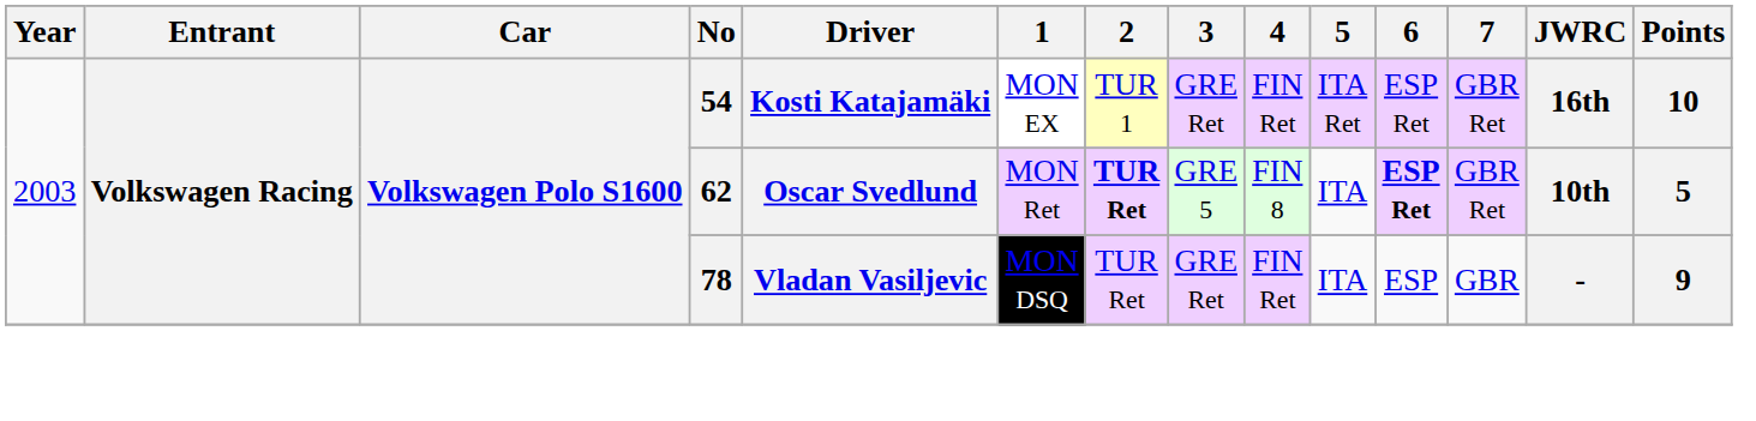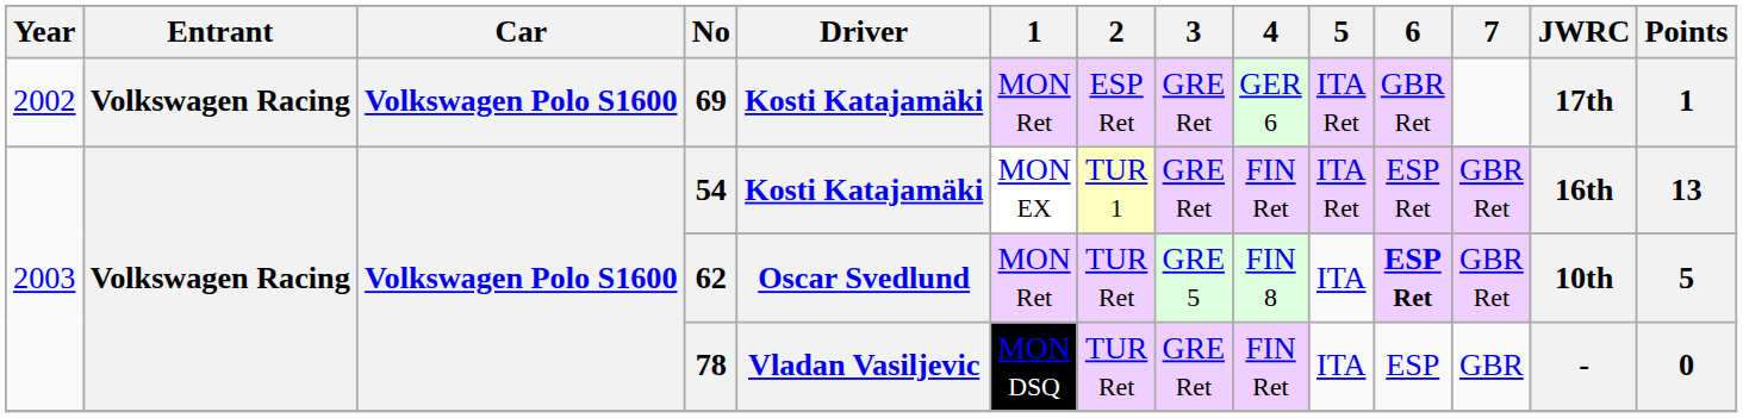 <table class="wikitable" style="text-align:center; font-size:90%">
 <tr>
 <th>Year</th>
 <th>Entrant</th>
 <th>Car</th>
 <th>No</th>
 <th>Driver</th>
 <th>1</th>
 <th>2</th>
 <th>3</th>
 <th>4</th>
 <th>5</th>
 <th>6</th>
 <th>7</th>
 <th>JWRC</th>
 <th>Points</th>
 </tr>
 <tr>
+<td><a href='#'>2002</a></td>
+<th>Volkswagen Racing</th>
+<th><a href='#'>Volkswagen Polo S1600</a></th>
+<th>69</th>
+<th> <a href='#'>Kosti Katajamäki</a></th>
+<td style="background:#EFCFFF;"><a href='#'>MON</a><br><small>Ret</small></td>
+<td style="background:#EFCFFF;"><a href='#'>ESP</a><br><small>Ret</small></td>
+<td style="background:#EFCFFF;"><a href='#'>GRE</a><br><small>Ret</small></td>
+<td style="background:#DFFFDF;"><a href='#'>GER</a><br><small>6</small></td>
+<td style="background:#EFCFFF;"><a href='#'>ITA</a><br><small>Ret</small></td>
+<td style="background:#EFCFFF;"><a href='#'>GBR</a><br><small>Ret</small></td>
+<td></td>
+<th>17th</th>
+<th>1</th>
+</tr>
+<tr>
 <td rowspan="3"><a href='#'>2003</a></td>
 <th rowspan="3">Volkswagen Racing</th>
 <th rowspan="3"><a href='#'>Volkswagen Polo S1600</a></th>
 <th>54</th>
 <th> <a href='#'>Kosti Katajamäki</a></th>
 <td style="background:#FFFFFF;"><a href='#'>MON</a><br><small>EX</small></td>
 <td style="background:#FFFFBF;"><a href='#'>TUR</a><br><small>1</small></td>
 <td style="background:#EFCFFF;"><a href='#'>GRE</a><br><small>Ret</small></td>
 <td style="background:#EFCFFF;"><a href='#'>FIN</a><br><small>Ret</small></td>
 <td style="background:#EFCFFF;"><a href='#'>ITA</a><br><small>Ret</small></td>
 <td style="background:#EFCFFF;"><a href='#'>ESP</a><br><small>Ret</small></td>
 <td style="background:#EFCFFF;"><a href='#'>GBR</a><br><small>Ret</small></td>
 <th>16th</th>
-<th>10</th>
+<th>13</th>
 </tr>
 <tr>
 <th>62</th>
 <th> <a href='#'>Oscar Svedlund</a></th>
 <td style="background:#EFCFFF;"><a href='#'>MON</a><br><small>Ret</small></td>
-<td style="background:#EFCFFF;"><strong><a href='#'>TUR</a><br><small>Ret</small></strong></td>
+<td style="background:#EFCFFF;"><a href='#'>TUR</a><br><small>Ret</small></td>
 <td style="background:#DFFFDF;"><a href='#'>GRE</a><br><small>5</small></td>
 <td style="background:#DFFFDF;"><a href='#'>FIN</a><br><small>8</small></td>
 <td><a href='#'>ITA</a></td>
 <td style="background:#EFCFFF;"><strong><a href='#'>ESP</a><br><small>Ret</small></strong></td>
 <td style="background:#EFCFFF;"><a href='#'>GBR</a><br><small>Ret</small></td>
 <th>10th</th>
 <th>5</th>
 </tr>
 <tr>
 <th>78</th>
 <th> <a href='#'>Vladan Vasiljevic</a></th>
 <td style="background:#000000; color:#ffffff"><a href='#'><span>MON</span></a><br><small>DSQ</small></td>
 <td style="background:#EFCFFF;"><a href='#'>TUR</a><br><small>Ret</small></td>
 <td style="background:#EFCFFF;"><a href='#'>GRE</a><br><small>Ret</small></td>
 <td style="background:#EFCFFF;"><a href='#'>FIN</a><br><small>Ret</small></td>
 <td><a href='#'>ITA</a></td>
 <td><a href='#'>ESP</a></td>
 <td><a href='#'>GBR</a></td>
 <th>-</th>
-<th>9</th>
+<th>0</th>
 </tr>
 <tr>
 </tr>
 </table>
